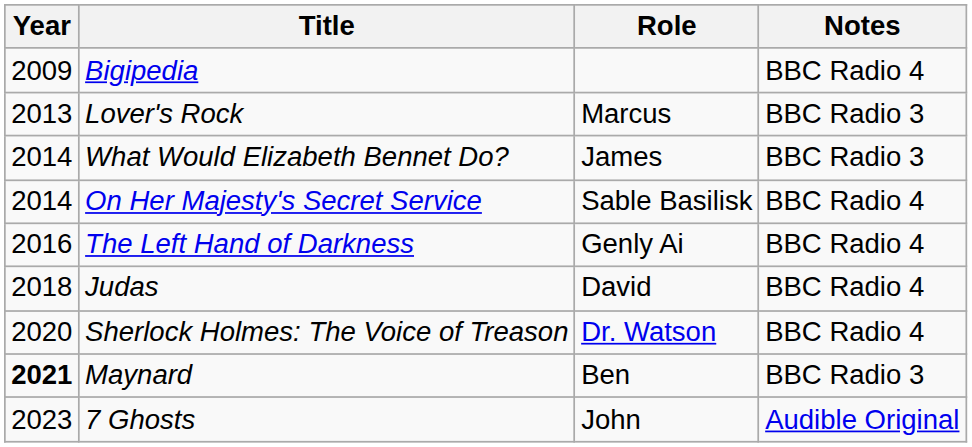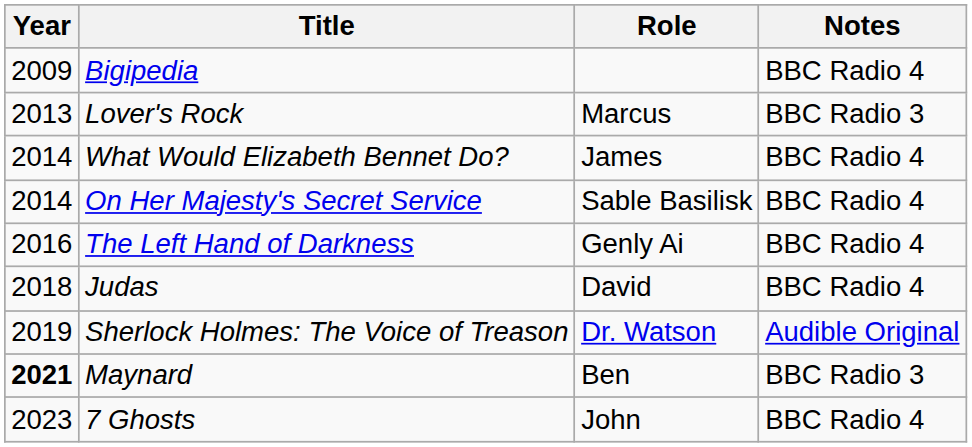 <table class="wikitable sortable">
 <tr>
 <th>Year</th>
 <th>Title</th>
 <th>Role</th>
 <th>Notes</th>
 </tr>
 <tr>
 <td>2009</td>
 <td><em><a href='#'>Bigipedia</a></em></td>
 <td></td>
 <td>BBC Radio 4</td>
 </tr>
 <tr>
 <td>2013</td>
 <td><em>Lover's Rock</em></td>
 <td>Marcus</td>
 <td>BBC Radio 3</td>
 </tr>
 <tr>
 <td>2014</td>
 <td><em>What Would Elizabeth Bennet Do?</em></td>
 <td>James</td>
-<td>BBC Radio 3</td>
+<td>BBC Radio 4</td>
 </tr>
 <tr>
 <td>2014</td>
 <td><em><a href='#'>On Her Majesty's Secret Service</a></em></td>
 <td>Sable Basilisk</td>
 <td>BBC Radio 4</td>
 </tr>
 <tr>
 <td>2016</td>
 <td><em><a href='#'>The Left Hand of Darkness</a></em></td>
 <td>Genly Ai</td>
 <td>BBC Radio 4</td>
 </tr>
 <tr>
 <td>2018</td>
 <td><em>Judas</em></td>
 <td>David</td>
 <td>BBC Radio 4</td>
 </tr>
 <tr>
-<td>2020</td>
+<td>2019</td>
 <td><em>Sherlock Holmes: The Voice of Treason</em></td>
 <td><a href='#'>Dr. Watson</a></td>
-<td>BBC Radio 4</td>
+<td><a href='#'>Audible Original</a></td>
 </tr>
 <tr>
 <td><strong>2021</strong></td>
 <td><em>Maynard</em></td>
 <td>Ben</td>
 <td>BBC Radio 3</td>
 </tr>
 <tr>
 <td>2023</td>
 <td><em>7 Ghosts</em></td>
 <td>John</td>
-<td><a href='#'>Audible Original</a></td>
+<td>BBC Radio 4</td>
 </tr>
 </table>
